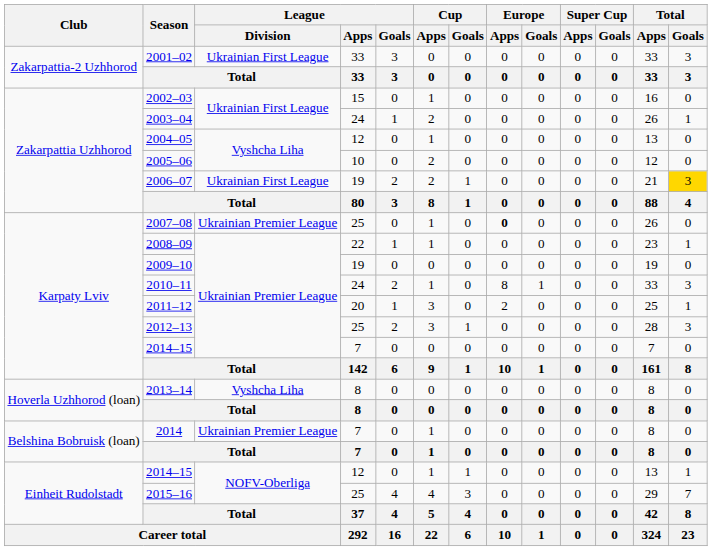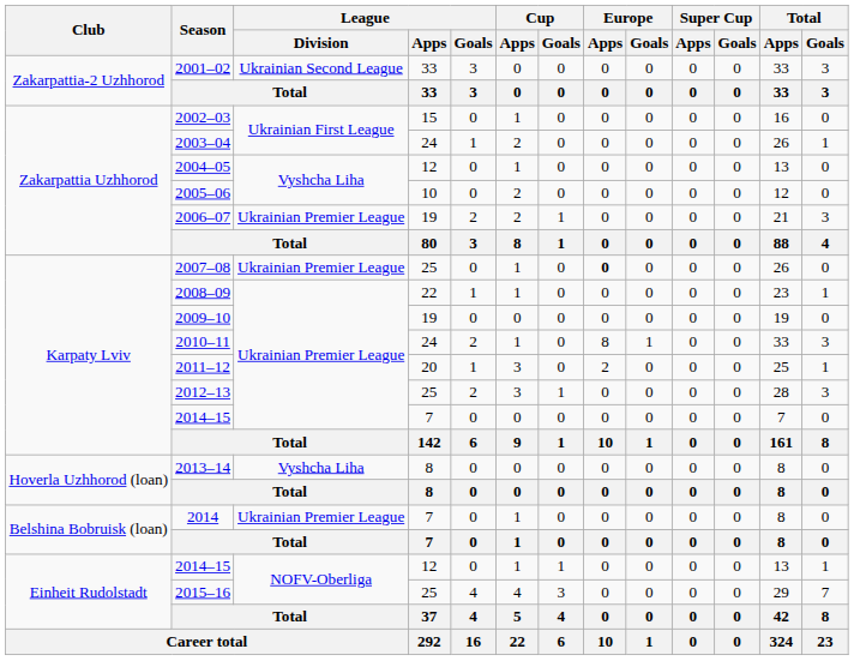 <table class="wikitable" style="font-size:100%; text-align: center;">
 <tr>
 <th rowspan="2">Club</th>
 <th rowspan="2">Season</th>
 <th colspan="3">League</th>
 <th colspan="2">Cup</th>
 <th colspan="2">Europe</th>
 <th colspan="2">Super Cup</th>
 <th colspan="2">Total</th>
 </tr>
 <tr>
 <th>Division</th>
 <th>Apps</th>
 <th>Goals</th>
 <th>Apps</th>
 <th>Goals</th>
 <th>Apps</th>
 <th>Goals</th>
 <th>Apps</th>
 <th>Goals</th>
 <th>Apps</th>
 <th>Goals</th>
 </tr>
 <tr>
 <td rowspan="2"><a href='#'>Zakarpattia-2 Uzhhorod</a></td>
 <td><a href='#'>2001–02</a></td>
-<td rowspan="1"><a href='#'>Ukrainian First League</a></td>
+<td><a href='#'>Ukrainian Second League</a></td>
 <td>33</td>
 <td>3</td>
 <td>0</td>
 <td>0</td>
 <td>0</td>
 <td>0</td>
 <td>0</td>
 <td>0</td>
 <td>33</td>
 <td>3</td>
 </tr>
 <tr>
 <th colspan="2">Total</th>
 <th>33</th>
 <th>3</th>
 <th>0</th>
 <th>0</th>
 <th>0</th>
 <th>0</th>
 <th>0</th>
 <th>0</th>
 <th>33</th>
 <th>3</th>
 </tr>
 <tr>
 <td rowspan="6"><a href='#'>Zakarpattia Uzhhorod</a></td>
 <td><a href='#'>2002–03</a></td>
 <td rowspan="2"><a href='#'>Ukrainian First League</a></td>
 <td>15</td>
 <td>0</td>
 <td>1</td>
 <td>0</td>
 <td>0</td>
 <td>0</td>
 <td>0</td>
 <td>0</td>
 <td>16</td>
 <td>0</td>
 </tr>
 <tr>
 <td><a href='#'>2003–04</a></td>
 <td>24</td>
 <td>1</td>
 <td>2</td>
 <td>0</td>
 <td>0</td>
 <td>0</td>
 <td>0</td>
 <td>0</td>
 <td>26</td>
 <td>1</td>
 </tr>
 <tr>
 <td><a href='#'>2004–05</a></td>
 <td rowspan="2"><a href='#'>Vyshcha Liha</a></td>
 <td>12</td>
 <td>0</td>
 <td>1</td>
 <td>0</td>
 <td>0</td>
 <td>0</td>
 <td>0</td>
 <td>0</td>
 <td>13</td>
 <td>0</td>
 </tr>
 <tr>
 <td><a href='#'>2005–06</a></td>
 <td>10</td>
 <td>0</td>
 <td>2</td>
 <td>0</td>
 <td>0</td>
 <td>0</td>
 <td>0</td>
 <td>0</td>
 <td>12</td>
 <td>0</td>
 </tr>
 <tr>
 <td><a href='#'>2006–07</a></td>
-<td rowspan="1"><a href='#'>Ukrainian First League</a></td>
+<td rowspan="1"><a href='#'>Ukrainian Premier League</a></td>
 <td>19</td>
 <td>2</td>
 <td>2</td>
 <td>1</td>
 <td>0</td>
 <td>0</td>
 <td>0</td>
 <td>0</td>
 <td>21</td>
-<td style="background: gold;">3</td>
+<td>3</td>
 </tr>
 <tr>
 <th colspan="2">Total</th>
 <th>80</th>
 <th>3</th>
 <th>8</th>
 <th>1</th>
 <th>0</th>
 <th>0</th>
 <th>0</th>
 <th>0</th>
 <th>88</th>
 <th>4</th>
 </tr>
 <tr>
 <td rowspan="8"><a href='#'>Karpaty Lviv</a></td>
 <td><a href='#'>2007–08</a></td>
 <td rowspan="1"><a href='#'>Ukrainian Premier League</a></td>
 <td>25</td>
 <td>0</td>
 <td>1</td>
 <td>0</td>
 <td><strong>0</strong></td>
 <td>0</td>
 <td>0</td>
 <td>0</td>
 <td>26</td>
 <td>0</td>
 </tr>
 <tr>
 <td><a href='#'>2008–09</a></td>
 <td rowspan="6"><a href='#'>Ukrainian Premier League</a></td>
 <td>22</td>
 <td>1</td>
 <td>1</td>
 <td>0</td>
 <td>0</td>
 <td>0</td>
 <td>0</td>
 <td>0</td>
 <td>23</td>
 <td>1</td>
 </tr>
 <tr>
 <td><a href='#'>2009–10</a></td>
 <td>19</td>
 <td>0</td>
 <td>0</td>
 <td>0</td>
 <td>0</td>
 <td>0</td>
 <td>0</td>
 <td>0</td>
 <td>19</td>
 <td>0</td>
 </tr>
 <tr>
 <td><a href='#'>2010–11</a></td>
 <td>24</td>
 <td>2</td>
 <td>1</td>
 <td>0</td>
 <td>8</td>
 <td>1</td>
 <td>0</td>
 <td>0</td>
 <td>33</td>
 <td>3</td>
 </tr>
 <tr>
 <td><a href='#'>2011–12</a></td>
 <td>20</td>
 <td>1</td>
 <td>3</td>
 <td>0</td>
 <td>2</td>
 <td>0</td>
 <td>0</td>
 <td>0</td>
 <td>25</td>
 <td>1</td>
 </tr>
 <tr>
 <td><a href='#'>2012–13</a></td>
 <td>25</td>
 <td>2</td>
 <td>3</td>
 <td>1</td>
 <td>0</td>
 <td>0</td>
 <td>0</td>
 <td>0</td>
 <td>28</td>
 <td>3</td>
 </tr>
 <tr>
 <td><a href='#'>2014–15</a></td>
 <td>7</td>
 <td>0</td>
 <td>0</td>
 <td>0</td>
 <td>0</td>
 <td>0</td>
 <td>0</td>
 <td>0</td>
 <td>7</td>
 <td>0</td>
 </tr>
 <tr>
 <th colspan="2">Total</th>
 <th>142</th>
 <th>6</th>
 <th>9</th>
 <th>1</th>
 <th>10</th>
 <th>1</th>
 <th>0</th>
 <th>0</th>
 <th>161</th>
 <th>8</th>
 </tr>
 <tr>
 <td rowspan="2"><a href='#'>Hoverla Uzhhorod</a> (loan)</td>
 <td><a href='#'>2013–14</a></td>
 <td rowspan="1"><a href='#'>Vyshcha Liha</a></td>
 <td>8</td>
 <td>0</td>
 <td>0</td>
 <td>0</td>
 <td>0</td>
 <td>0</td>
 <td>0</td>
 <td>0</td>
 <td>8</td>
 <td>0</td>
 </tr>
 <tr>
 <th colspan="2">Total</th>
 <th>8</th>
 <th>0</th>
 <th>0</th>
 <th>0</th>
 <th>0</th>
 <th>0</th>
 <th>0</th>
 <th>0</th>
 <th>8</th>
 <th>0</th>
 </tr>
 <tr>
 <td rowspan="2"><a href='#'>Belshina Bobruisk</a> (loan)</td>
 <td><a href='#'>2014</a></td>
 <td rowspan="1"><a href='#'>Ukrainian Premier League</a></td>
 <td>7</td>
 <td>0</td>
 <td>1</td>
 <td>0</td>
 <td>0</td>
 <td>0</td>
 <td>0</td>
 <td>0</td>
 <td>8</td>
 <td>0</td>
 </tr>
 <tr>
 <th colspan="2">Total</th>
 <th>7</th>
 <th>0</th>
 <th>1</th>
 <th>0</th>
 <th>0</th>
 <th>0</th>
 <th>0</th>
 <th>0</th>
 <th>8</th>
 <th>0</th>
 </tr>
 <tr>
 <td rowspan="3"><a href='#'>Einheit Rudolstadt</a></td>
 <td><a href='#'>2014–15</a></td>
 <td rowspan="2"><a href='#'>NOFV-Oberliga</a></td>
 <td>12</td>
 <td>0</td>
 <td>1</td>
 <td>1</td>
 <td>0</td>
 <td>0</td>
 <td>0</td>
 <td>0</td>
 <td>13</td>
 <td>1</td>
 </tr>
 <tr>
 <td><a href='#'>2015–16</a></td>
 <td>25</td>
 <td>4</td>
 <td>4</td>
 <td>3</td>
 <td>0</td>
 <td>0</td>
 <td>0</td>
 <td>0</td>
 <td>29</td>
 <td>7</td>
 </tr>
 <tr>
 <th colspan="2">Total</th>
 <th>37</th>
 <th>4</th>
 <th>5</th>
 <th>4</th>
 <th>0</th>
 <th>0</th>
 <th>0</th>
 <th>0</th>
 <th>42</th>
 <th>8</th>
 </tr>
 <tr>
 <th colspan="3">Career total</th>
 <th>292</th>
 <th>16</th>
 <th>22</th>
 <th>6</th>
 <th>10</th>
 <th>1</th>
 <th>0</th>
 <th>0</th>
 <th>324</th>
 <th>23</th>
 </tr>
 </table>
